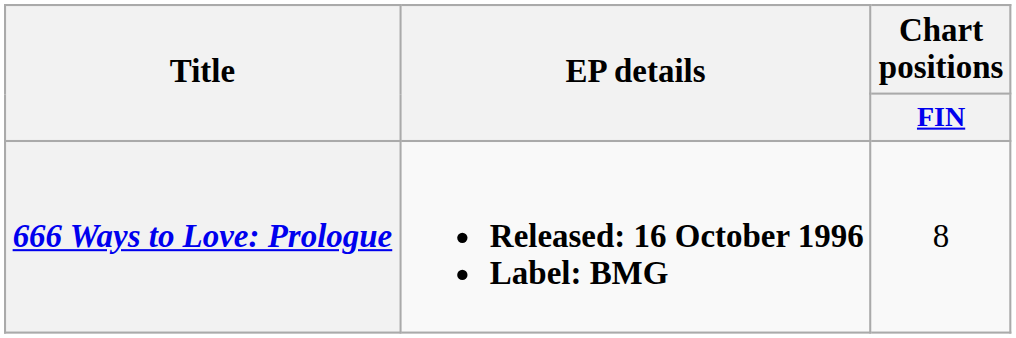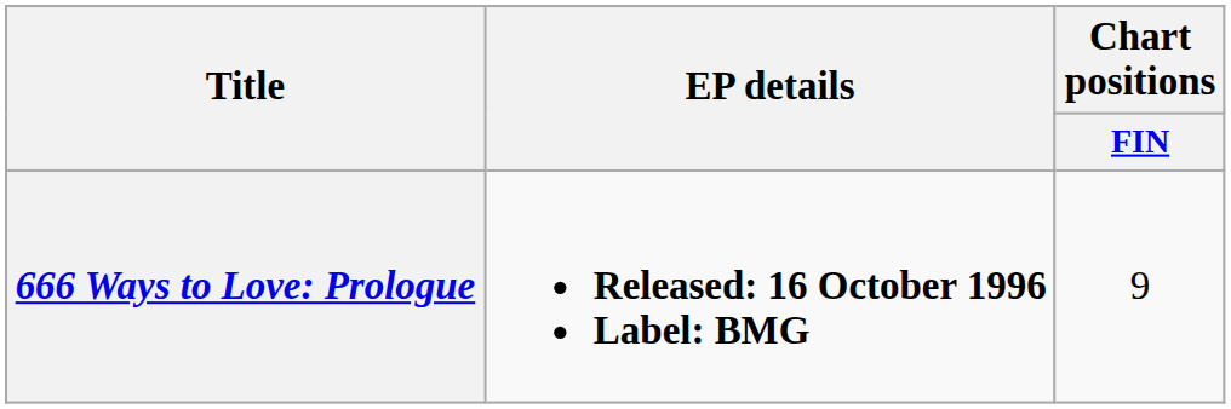 <table class="wikitable plainrowheaders">
 <tr>
 <th scope="col" rowspan="2">Title</th>
 <th scope="col" rowspan="2">EP details</th>
 <th scope="col" colspan="1">Chart positions</th>
 </tr>
 <tr>
 <th scope="col" style="width:3em;font-size:85%;"><a href='#'>FIN</a><br></th>
 </tr>
 <tr>
 <th scope="row"><em><a href='#'>666 Ways to Love: Prologue</a></em></th>
 <td><strong><br><ul><li>Released: 16 October 1996</li><li>Label: BMG</li></ul></strong></td>
-<td style="text-align:center;">8</td>
+<td style="text-align:center;">9</td>
 </tr>
 </table>
